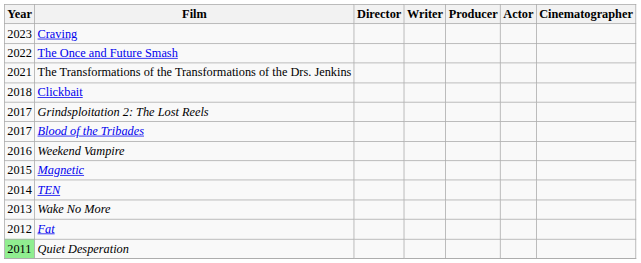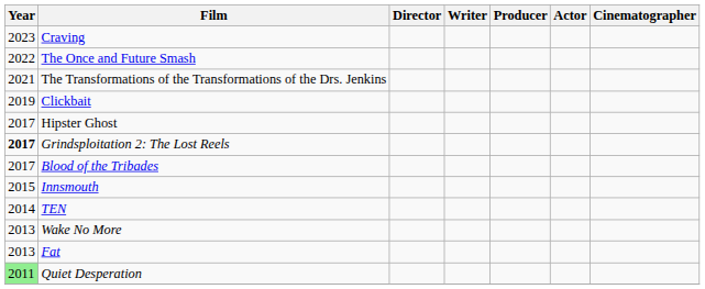 <table class="wikitable">
 <tr>
 <th>Year</th>
 <th>Film</th>
 <th>Director</th>
 <th>Writer</th>
 <th>Producer</th>
 <th>Actor</th>
 <th>Cinematographer</th>
 </tr>
 <tr>
 <td>2023</td>
 <td><a href='#'>Craving</a></td>
 <td></td>
 <td></td>
 <td></td>
 <td></td>
 <td></td>
 </tr>
 <tr>
 <td>2022</td>
 <td><a href='#'>The Once and Future Smash</a></td>
 <td></td>
 <td></td>
 <td></td>
 <td></td>
 <td></td>
 </tr>
 <tr>
 <td>2021</td>
 <td>The Transformations of the Transformations of the Drs. Jenkins</td>
 <td></td>
 <td></td>
 <td></td>
 <td></td>
 <td></td>
 </tr>
 <tr>
-<td>2018</td>
+<td>2019</td>
 <td><a href='#'>Clickbait</a></td>
 <td></td>
 <td></td>
 <td></td>
 <td></td>
 <td></td>
 </tr>
 <tr>
 <td>2017</td>
+<td>Hipster Ghost</td>
+<td></td>
+<td></td>
+<td></td>
+<td></td>
+<td></td>
+</tr>
+<tr>
+<td><strong>2017</strong></td>
 <td><em>Grindsploitation 2: The Lost Reels</em></td>
 <td></td>
 <td></td>
 <td></td>
 <td></td>
 <td></td>
 </tr>
 <tr>
 <td>2017</td>
 <td><em><a href='#'>Blood of the Tribades</a></em></td>
 <td></td>
 <td></td>
 <td></td>
 <td></td>
 <td></td>
 </tr>
 <tr>
-<td>2016</td>
-<td><em>Weekend Vampire</em></td>
-<td></td>
-<td></td>
-<td></td>
-<td></td>
-<td></td>
-</tr>
-<tr>
 <td>2015</td>
-<td><em><a href='#'>Magnetic</a></em></td>
+<td><em><a href='#'>Innsmouth</a></em></td>
 <td></td>
 <td></td>
 <td></td>
 <td></td>
 <td></td>
 </tr>
 <tr>
 <td>2014</td>
 <td><em><a href='#'>TEN</a></em></td>
 <td></td>
 <td></td>
 <td></td>
 <td></td>
 <td></td>
 </tr>
 <tr>
 <td>2013</td>
 <td><em>Wake No More</em></td>
 <td></td>
 <td></td>
 <td></td>
 <td></td>
 <td></td>
 </tr>
 <tr>
-<td>2012</td>
+<td>2013</td>
 <td><em><a href='#'>Fat</a></em></td>
 <td></td>
 <td></td>
 <td></td>
 <td></td>
 <td></td>
 </tr>
 <tr>
 <td style="background: lightgreen;">2011</td>
 <td><em>Quiet Desperation</em></td>
 <td></td>
 <td></td>
 <td></td>
 <td></td>
 <td></td>
 </tr>
 <tr>
 </tr>
 </table>
